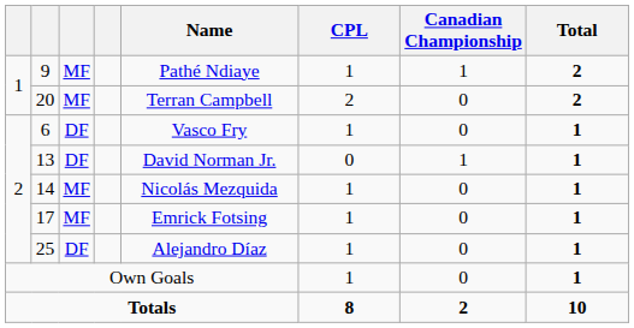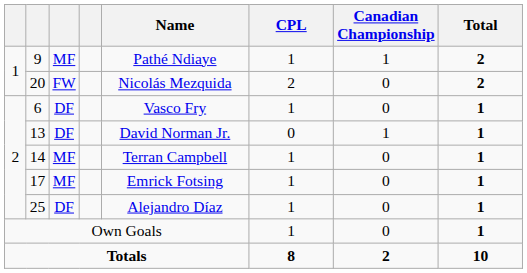 <table class="wikitable" style="text-align:center">
 <tr>
 <th width=15></th>
 <th width=15></th>
 <th width=15></th>
 <th width=15></th>
 <th width=145>Name</th>
 <th width=80><strong><a href='#'>CPL</a></strong></th>
 <th width=80><strong><a href='#'>Canadian Championship</a></strong></th>
 <th width=80>Total</th>
 </tr>
 <tr>
 <td rowspan=2>1</td>
 <td align=center>9</td>
 <td><a href='#'>MF</a></td>
 <td></td>
 <td><a href='#'>Pathé Ndiaye</a></td>
 <td>1</td>
 <td>1</td>
 <td><strong>2</strong></td>
 </tr>
 <tr>
 <td align=center>20</td>
-<td><a href='#'>MF</a></td>
+<td><a href='#'>FW</a></td>
 <td></td>
-<td><a href='#'>Terran Campbell</a></td>
+<td><a href='#'>Nicolás Mezquida</a></td>
 <td>2</td>
 <td>0</td>
 <td><strong>2</strong></td>
 </tr>
 <tr>
 <td rowspan=5>2</td>
 <td align=center>6</td>
 <td><a href='#'>DF</a></td>
 <td></td>
 <td><a href='#'>Vasco Fry</a></td>
 <td>1</td>
 <td>0</td>
 <td><strong>1</strong></td>
 </tr>
 <tr>
 <td align=center>13</td>
 <td><a href='#'>DF</a></td>
 <td></td>
 <td><a href='#'>David Norman Jr.</a></td>
 <td>0</td>
 <td>1</td>
 <td><strong>1</strong></td>
 </tr>
 <tr>
 <td align=center>14</td>
 <td><a href='#'>MF</a></td>
 <td></td>
-<td><a href='#'>Nicolás Mezquida</a></td>
+<td><a href='#'>Terran Campbell</a></td>
 <td>1</td>
 <td>0</td>
 <td><strong>1</strong></td>
 </tr>
 <tr>
 <td align=center>17</td>
 <td><a href='#'>MF</a></td>
 <td></td>
 <td><a href='#'>Emrick Fotsing</a></td>
 <td>1</td>
 <td>0</td>
 <td><strong>1</strong></td>
 </tr>
 <tr>
 <td align=center>25</td>
 <td><a href='#'>DF</a></td>
 <td></td>
 <td><a href='#'>Alejandro Díaz</a></td>
 <td>1</td>
 <td>0</td>
 <td><strong>1</strong></td>
 </tr>
 <tr>
 <td colspan="5">Own Goals</td>
 <td>1</td>
 <td>0</td>
 <td><strong>1</strong></td>
 </tr>
 <tr>
 <td colspan="5"><strong>Totals</strong></td>
 <td><strong>8</strong></td>
 <td><strong>2</strong></td>
 <td><strong>10</strong></td>
 </tr>
 </table>
